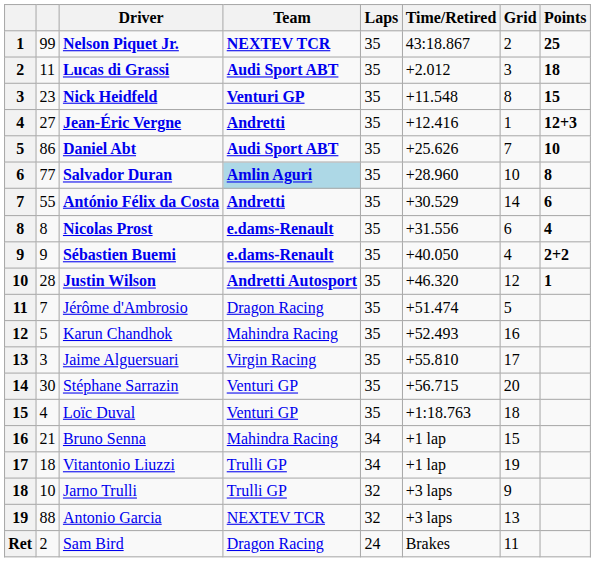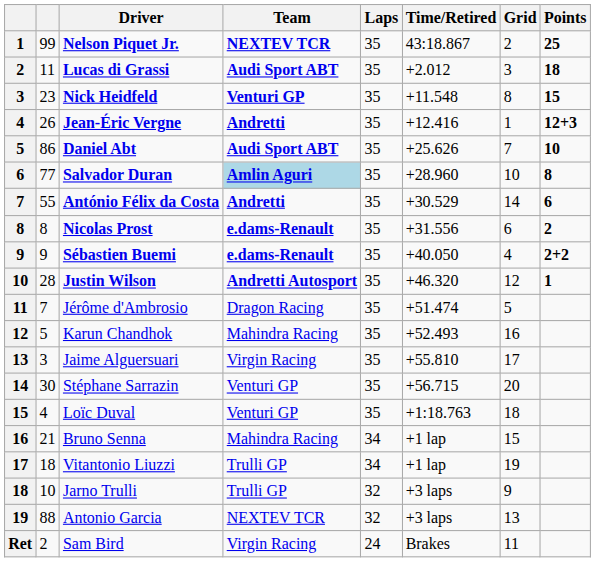 <table class="wikitable" style="font-size: 95%">
 <tr>
 <th></th>
 <th></th>
 <th>Driver</th>
 <th>Team</th>
 <th>Laps</th>
 <th>Time/Retired</th>
 <th>Grid</th>
 <th>Points</th>
 </tr>
 <tr>
 <th>1</th>
 <td>99</td>
 <td> <strong><a href='#'>Nelson Piquet Jr.</a></strong></td>
 <td><strong><a href='#'>NEXTEV TCR</a></strong></td>
 <td>35</td>
 <td>43:18.867</td>
 <td>2</td>
 <td><strong>25</strong></td>
 </tr>
 <tr>
 <th>2</th>
 <td>11</td>
 <td> <strong><a href='#'>Lucas di Grassi</a></strong></td>
 <td><strong><a href='#'>Audi Sport ABT</a></strong></td>
 <td>35</td>
 <td>+2.012</td>
 <td>3</td>
 <td><strong>18</strong></td>
 </tr>
 <tr>
 <th>3</th>
 <td>23</td>
 <td> <strong><a href='#'>Nick Heidfeld</a></strong></td>
 <td><strong><a href='#'>Venturi GP</a></strong></td>
 <td>35</td>
 <td>+11.548</td>
 <td>8</td>
 <td><strong>15</strong></td>
 </tr>
 <tr>
 <th>4</th>
-<td>27</td>
+<td>26</td>
 <td> <strong><a href='#'>Jean-Éric Vergne</a></strong></td>
 <td><strong><a href='#'>Andretti</a></strong></td>
 <td>35</td>
 <td>+12.416</td>
 <td>1</td>
 <td><strong>12+3</strong></td>
 </tr>
 <tr>
 <th>5</th>
 <td>86</td>
 <td> <strong><a href='#'>Daniel Abt</a></strong></td>
 <td><strong><a href='#'>Audi Sport ABT</a></strong></td>
 <td>35</td>
 <td>+25.626</td>
 <td>7</td>
 <td><strong>10</strong></td>
 </tr>
 <tr>
 <th>6</th>
 <td>77</td>
 <td> <strong><a href='#'>Salvador Duran</a></strong></td>
 <td style="background: lightblue;"><strong><a href='#'>Amlin Aguri</a></strong></td>
 <td>35</td>
 <td>+28.960</td>
 <td>10</td>
 <td><strong>8</strong></td>
 </tr>
 <tr>
 <th>7</th>
 <td>55</td>
 <td> <strong><a href='#'>António Félix da Costa</a></strong></td>
 <td><strong><a href='#'>Andretti</a></strong></td>
 <td>35</td>
 <td>+30.529</td>
 <td>14</td>
 <td><strong>6</strong></td>
 </tr>
 <tr>
 <th>8</th>
 <td>8</td>
 <td> <strong><a href='#'>Nicolas Prost</a></strong></td>
 <td><strong><a href='#'>e.dams-Renault</a></strong></td>
 <td>35</td>
 <td>+31.556</td>
 <td>6</td>
-<td><strong>4</strong></td>
+<td><strong>2</strong></td>
 </tr>
 <tr>
 <th>9</th>
 <td>9</td>
 <td> <strong><a href='#'>Sébastien Buemi</a></strong></td>
 <td><strong><a href='#'>e.dams-Renault</a></strong></td>
 <td>35</td>
 <td>+40.050</td>
 <td>4</td>
 <td><strong>2+2</strong></td>
 </tr>
 <tr>
 <th>10</th>
 <td>28</td>
 <td> <strong><a href='#'>Justin Wilson</a></strong></td>
 <td><strong><a href='#'>Andretti Autosport</a></strong></td>
 <td>35</td>
 <td>+46.320</td>
 <td>12</td>
 <td><strong>1</strong></td>
 </tr>
 <tr>
 <th>11</th>
 <td>7</td>
 <td> <a href='#'>Jérôme d'Ambrosio</a></td>
 <td><a href='#'>Dragon Racing</a></td>
 <td>35</td>
 <td>+51.474</td>
 <td>5</td>
 <td></td>
 </tr>
 <tr>
 <th>12</th>
 <td>5</td>
 <td> <a href='#'>Karun Chandhok</a></td>
 <td><a href='#'>Mahindra Racing</a></td>
 <td>35</td>
 <td>+52.493</td>
 <td>16</td>
 <td></td>
 </tr>
 <tr>
 <th>13</th>
 <td>3</td>
 <td> <a href='#'>Jaime Alguersuari</a></td>
 <td><a href='#'>Virgin Racing</a></td>
 <td>35</td>
 <td>+55.810</td>
 <td>17</td>
 <td></td>
 </tr>
 <tr>
 <th>14</th>
 <td>30</td>
 <td> <a href='#'>Stéphane Sarrazin</a></td>
 <td><a href='#'>Venturi GP</a></td>
 <td>35</td>
 <td>+56.715</td>
 <td>20</td>
 <td></td>
 </tr>
 <tr>
 <th>15</th>
 <td>4</td>
 <td> <a href='#'>Loïc Duval</a></td>
 <td><a href='#'>Venturi GP</a></td>
 <td>35</td>
 <td>+1:18.763</td>
 <td>18</td>
 <td></td>
 </tr>
 <tr>
 <th>16</th>
 <td>21</td>
 <td> <a href='#'>Bruno Senna</a></td>
 <td><a href='#'>Mahindra Racing</a></td>
 <td>34</td>
 <td>+1 lap</td>
 <td>15</td>
 <td></td>
 </tr>
 <tr>
 <th>17</th>
 <td>18</td>
 <td> <a href='#'>Vitantonio Liuzzi</a></td>
 <td><a href='#'>Trulli GP</a></td>
 <td>34</td>
 <td>+1 lap</td>
 <td>19</td>
 <td></td>
 </tr>
 <tr>
 <th>18</th>
 <td>10</td>
 <td> <a href='#'>Jarno Trulli</a></td>
 <td><a href='#'>Trulli GP</a></td>
 <td>32</td>
 <td>+3 laps</td>
 <td>9</td>
 <td></td>
 </tr>
 <tr>
 <th>19</th>
 <td>88</td>
 <td> <a href='#'>Antonio Garcia</a></td>
 <td><a href='#'>NEXTEV TCR</a></td>
 <td>32</td>
 <td>+3 laps</td>
 <td>13</td>
 <td></td>
 </tr>
 <tr>
 <th>Ret</th>
 <td>2</td>
 <td> <a href='#'>Sam Bird</a></td>
-<td><a href='#'>Dragon Racing</a></td>
+<td><a href='#'>Virgin Racing</a></td>
 <td>24</td>
 <td>Brakes</td>
 <td>11</td>
 <td></td>
 </tr>
 </table>
